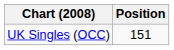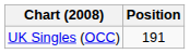 <table class="wikitable sortable">
 <tr>
 <th>Chart (2008)</th>
 <th>Position</th>
 </tr>
 <tr>
 <td><a href='#'>UK Singles</a> (<a href='#'>OCC</a>)</td>
-<td style="text-align:center;">151</td>
+<td style="text-align:center;">191</td>
 </tr>
 </table>
